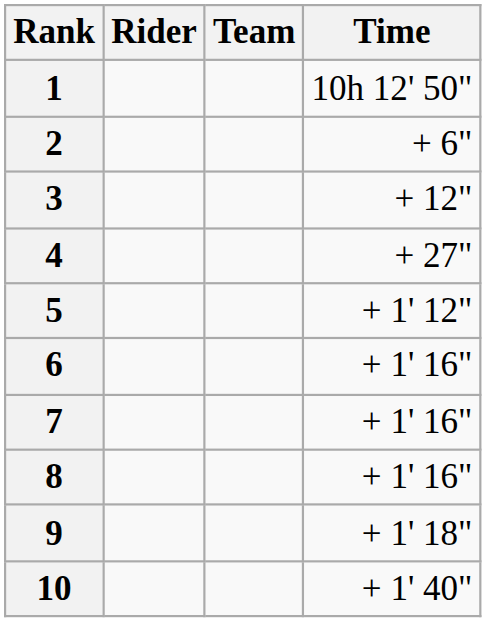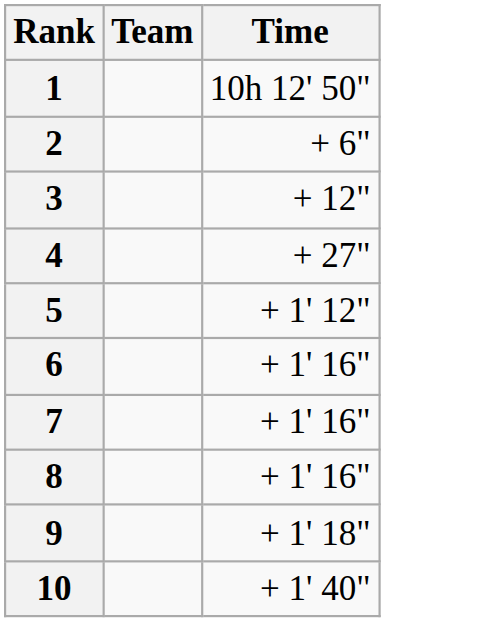 <table class="wikitable">
 <tr>
 <th scope="col">Rank</th>
-<th scope="col">Rider</th>
 <th scope="col">Team</th>
 <th scope="col">Time</th>
 </tr>
 <tr>
 <th scope="row">1</th>
 <td></td>
-<td></td>
 <td align="right">10h 12' 50"</td>
 </tr>
 <tr>
 <th scope="row">2</th>
-<td></td>
 <td></td>
 <td align="right">+ 6"</td>
 </tr>
 <tr>
 <th scope="row">3</th>
 <td></td>
-<td></td>
 <td align="right">+ 12"</td>
 </tr>
 <tr>
 <th scope="row">4</th>
-<td></td>
 <td></td>
 <td align="right">+ 27"</td>
 </tr>
 <tr>
 <th scope="row">5</th>
 <td></td>
-<td></td>
 <td align="right">+ 1' 12"</td>
 </tr>
 <tr>
 <th scope="row">6</th>
-<td></td>
 <td></td>
 <td align="right">+ 1' 16"</td>
 </tr>
 <tr>
 <th scope="row">7</th>
 <td></td>
-<td></td>
 <td align="right">+ 1' 16"</td>
 </tr>
 <tr>
 <th scope="row">8</th>
-<td></td>
 <td></td>
 <td align="right">+ 1' 16"</td>
 </tr>
 <tr>
 <th scope="row">9</th>
 <td></td>
-<td></td>
 <td align="right">+ 1' 18"</td>
 </tr>
 <tr>
 <th scope="row">10</th>
 <td></td>
-<td></td>
 <td align="right">+ 1' 40"</td>
 </tr>
 </table>
